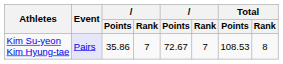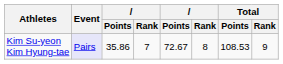 <table class="wikitable" style="font-size:90%">
 <tr>
 <th rowspan="2">Athletes</th>
 <th rowspan="2">Event</th>
 <th colspan="2">/</th>
 <th colspan="2">/</th>
 <th colspan="2">Total</th>
 </tr>
 <tr style="font-size:95%">
 <th>Points</th>
 <th>Rank</th>
 <th>Points</th>
 <th>Rank</th>
 <th>Points</th>
 <th>Rank</th>
 </tr>
 <tr align=center>
 <td align=left><a href='#'>Kim Su-yeon</a> <br> <a href='#'>Kim Hyung-tae</a></td>
 <td align=left style="background: lavender;"><a href='#'>Pairs</a></td>
 <td>35.86</td>
 <td>7</td>
 <td>72.67</td>
-<td>7</td>
+<td>8</td>
 <td>108.53</td>
-<td>8</td>
+<td>9</td>
 </tr>
 </table>
